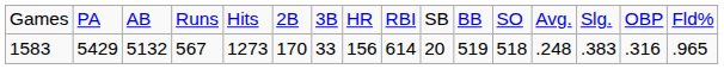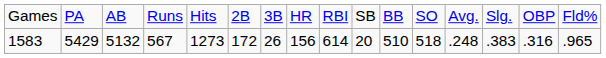 <table class="wikitable">
 <tr>
 <td>Games</td>
 <td><a href='#'>PA</a></td>
 <td><a href='#'>AB</a></td>
 <td><a href='#'>Runs</a></td>
 <td><a href='#'>Hits</a></td>
 <td><a href='#'>2B</a></td>
 <td><a href='#'>3B</a></td>
 <td><a href='#'>HR</a></td>
 <td><a href='#'>RBI</a></td>
 <td>SB</td>
 <td><a href='#'>BB</a></td>
 <td><a href='#'>SO</a></td>
 <td><a href='#'>Avg.</a></td>
 <td><a href='#'>Slg.</a></td>
 <td><a href='#'>OBP</a></td>
 <td><a href='#'>Fld%</a></td>
 </tr>
 <tr>
 <td>1583</td>
 <td>5429</td>
 <td>5132</td>
 <td>567</td>
 <td>1273</td>
-<td>170</td>
-<td>33</td>
+<td>172</td>
+<td>26</td>
 <td>156</td>
 <td>614</td>
 <td>20</td>
-<td>519</td>
+<td>510</td>
 <td>518</td>
 <td>.248</td>
 <td>.383</td>
 <td>.316</td>
 <td>.965</td>
 </tr>
 </table>
